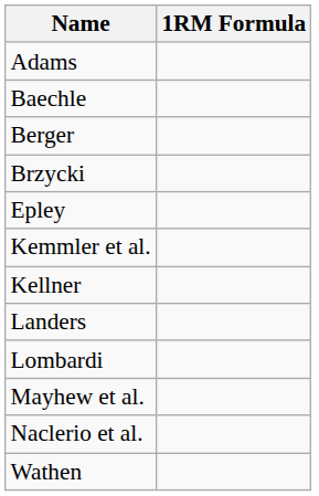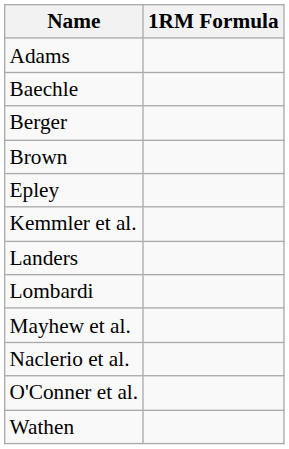 <table class="wikitable">
 <tr>
 <th>Name</th>
 <th>1RM Formula</th>
 </tr>
 <tr>
 <td>Adams</td>
 <td></td>
 </tr>
 <tr>
 <td>Baechle</td>
 <td></td>
 </tr>
 <tr>
 <td>Berger</td>
 <td></td>
 </tr>
 <tr>
-<td>Brzycki</td>
+<td>Brown</td>
 <td></td>
 </tr>
 <tr>
 <td>Epley</td>
 <td></td>
 </tr>
 <tr>
 <td>Kemmler et al. </td>
-<td></td>
-</tr>
-<tr>
-<td>Kellner</td>
 <td></td>
 </tr>
 <tr>
 <td>Landers</td>
 <td></td>
 </tr>
 <tr>
 <td>Lombardi</td>
 <td></td>
 </tr>
 <tr>
 <td>Mayhew et al.</td>
 <td></td>
 </tr>
 <tr>
 <td>Naclerio et al.</td>
 <td></td>
 </tr>
 <tr>
+<td>O'Conner et al.</td>
+<td></td>
+</tr>
+<tr>
 <td>Wathen</td>
 <td></td>
 </tr>
 </table>
